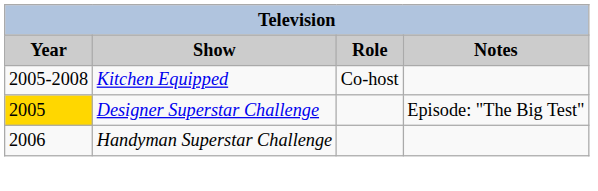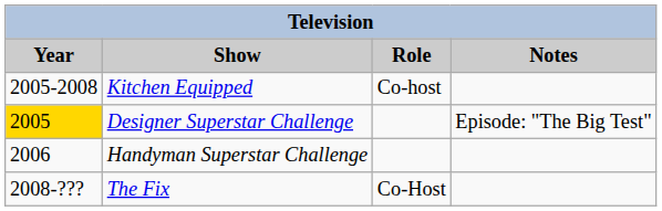 <table class="wikitable" style="font-size:90%;">
 <tr>
 <th colspan=4 style="background:#B0C4DE;">Television</th>
 </tr>
 <tr align="center">
 <th style="background: #CCCCCC;">Year</th>
 <th style="background: #CCCCCC;">Show</th>
 <th style="background: #CCCCCC;">Role</th>
 <th style="background: #CCCCCC;">Notes</th>
 </tr>
 <tr>
 <td>2005-2008</td>
 <td><em><a href='#'>Kitchen Equipped</a></em></td>
 <td>Co-host</td>
 <td></td>
 </tr>
 <tr>
 <td style="background: gold;">2005</td>
 <td><em><a href='#'>Designer Superstar Challenge</a></em></td>
 <td></td>
 <td>Episode: "The Big Test"</td>
 </tr>
 <tr>
 <td>2006</td>
 <td><em>Handyman Superstar Challenge</em></td>
 <td></td>
 <td></td>
 </tr>
+<tr>
+<td>2008-???</td>
+<td><em><a href='#'>The Fix</a></em></td>
+<td>Co-Host</td>
+<td></td>
+</tr>
 </table>
